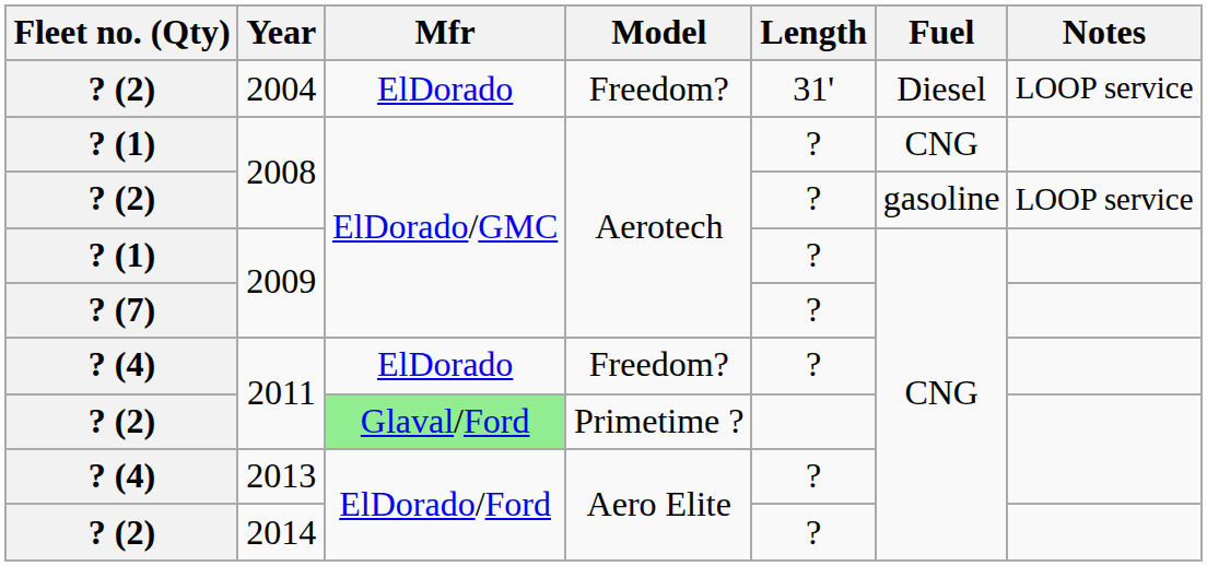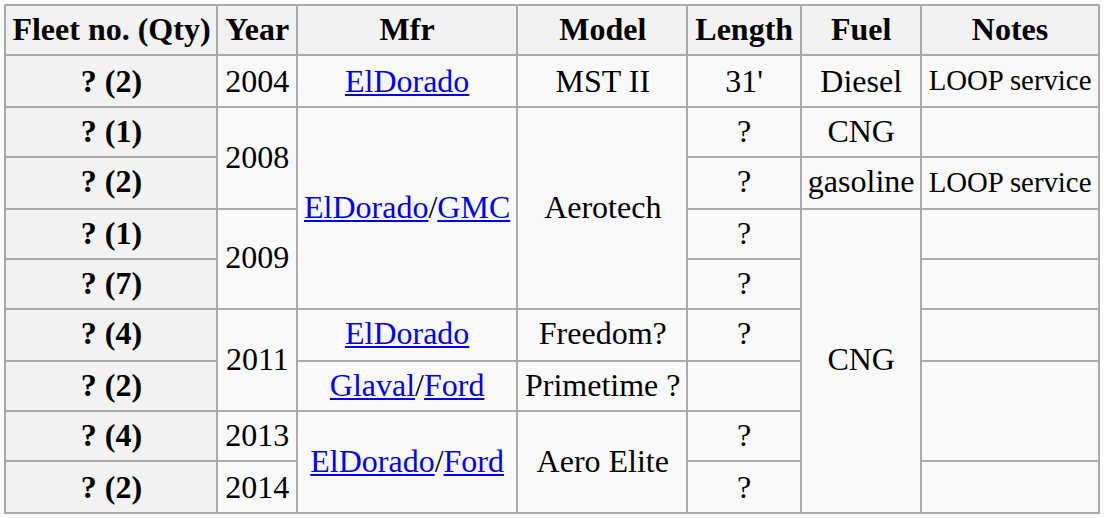 <table class="wikitable sortable" style="font-size:100%;text-align:center;">
 <tr>
 <th>Fleet no. (Qty)</th>
 <th>Year</th>
 <th>Mfr</th>
 <th>Model</th>
 <th>Length</th>
 <th>Fuel</th>
 <th class="unsortable">Notes</th>
 </tr>
 <tr>
 <th>? (2)</th>
 <td>2004</td>
 <td><a href='#'>ElDorado</a></td>
-<td>Freedom?</td>
+<td>MST II</td>
 <td>31'</td>
 <td>Diesel</td>
 <td style="font-size:90%;text-align:left;">LOOP service</td>
 </tr>
 <tr>
 <th>? (1)</th>
 <td rowspan=2>2008</td>
 <td rowspan=4><a href='#'>ElDorado</a>/<a href='#'>GMC</a></td>
 <td rowspan=4>Aerotech</td>
 <td>?</td>
 <td>CNG</td>
 <td style="font-size:90%;text-align:left;"></td>
 </tr>
 <tr>
 <th>? (2)</th>
 <td>?</td>
 <td>gasoline</td>
 <td style="font-size:90%;text-align:left;">LOOP service</td>
 </tr>
 <tr>
 <th>? (1)</th>
 <td rowspan=2>2009</td>
 <td>?</td>
 <td rowspan=6>CNG</td>
 <td style="font-size:90%;text-align:left;"></td>
 </tr>
 <tr>
 <th>? (7)</th>
 <td>?</td>
 <td style="font-size:90%;text-align:left;"></td>
 </tr>
 <tr>
 <th>? (4)</th>
 <td rowspan=2>2011</td>
 <td><a href='#'>ElDorado</a></td>
 <td>Freedom?</td>
 <td>?</td>
 <td style="font-size:90%;text-align:left;"></td>
 </tr>
 <tr>
 <th>? (2)</th>
-<td style="background: lightgreen;"><a href='#'>Glaval</a>/<a href='#'>Ford</a></td>
+<td><a href='#'>Glaval</a>/<a href='#'>Ford</a></td>
 <td>Primetime ?</td>
 <td style="font-size:90%;text-align:left;"></td>
 </tr>
 <tr>
 <th>? (4)</th>
 <td>2013</td>
 <td rowspan=2><a href='#'>ElDorado</a>/<a href='#'>Ford</a></td>
 <td rowspan=2>Aero Elite</td>
 <td>?</td>
 </tr>
 <tr>
 <th>? (2)</th>
 <td>2014</td>
 <td>?</td>
 <td style="font-size:90%;text-align:left;"></td>
 </tr>
 </table>
